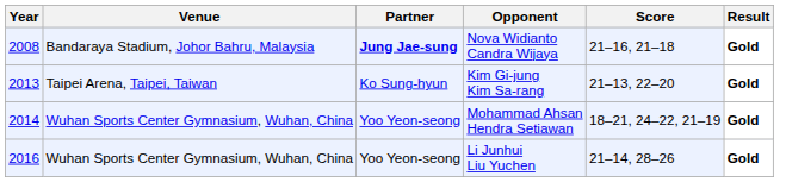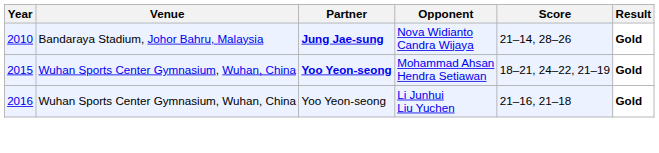 <table class="sortable wikitable" style="font-size: 90%;">
 <tr>
 <th>Year</th>
 <th>Venue</th>
 <th>Partner</th>
 <th>Opponent</th>
 <th>Score</th>
 <th>Result</th>
 </tr>
 <tr style="background:#ECF2FF">
-<td align="center"><a href='#'>2008</a></td>
+<td align="center"><a href='#'>2010</a></td>
 <td align="left">Bandaraya Stadium, <a href='#'>Johor Bahru, Malaysia</a></td>
 <td align="left"><strong> <a href='#'>Jung Jae-sung</a></strong></td>
 <td align="left"> <a href='#'>Nova Widianto</a> <br>  <a href='#'>Candra Wijaya</a></td>
-<td align="left">21–16, 21–18</td>
+<td align="left">21–14, 28–26</td>
 <td style="text-align:left; background:white"> <strong>Gold</strong></td>
 </tr>
 <tr style="background:#ECF2FF">
-<td align="center"><a href='#'>2013</a></td>
-<td align="left">Taipei Arena, <a href='#'>Taipei, Taiwan</a></td>
-<td align="left"> <a href='#'>Ko Sung-hyun</a></td>
-<td align="left"> <a href='#'>Kim Gi-jung</a> <br>  <a href='#'>Kim Sa-rang</a></td>
-<td align="left">21–13, 22–20</td>
-<td style="text-align:left; background:white"> <strong>Gold</strong></td>
-</tr>
-<tr style="background:#ECF2FF">
-<td align="center"><a href='#'>2014</a></td>
+<td align="center"><a href='#'>2015</a></td>
 <td align="left"><a href='#'>Wuhan Sports Center Gymnasium</a>, <a href='#'>Wuhan, China</a></td>
-<td align="left"> <a href='#'>Yoo Yeon-seong</a></td>
+<td align="left"><strong> <a href='#'>Yoo Yeon-seong</a></strong></td>
 <td align="left"> <a href='#'>Mohammad Ahsan</a> <br>  <a href='#'>Hendra Setiawan</a></td>
 <td align="left">18–21, 24–22, 21–19</td>
 <td style="text-align:left; background:white"> <strong>Gold</strong></td>
 </tr>
 <tr style="background:#ECF2FF">
 <td align="center"><a href='#'>2016</a></td>
 <td align="left">Wuhan Sports Center Gymnasium, Wuhan, China</td>
 <td align="left"> Yoo Yeon-seong</td>
 <td align="left"> <a href='#'>Li Junhui</a> <br>  <a href='#'>Liu Yuchen</a></td>
-<td align="left">21–14, 28–26</td>
+<td align="left">21–16, 21–18</td>
 <td style="text-align:left; background:white"> <strong>Gold</strong></td>
 </tr>
 </table>
